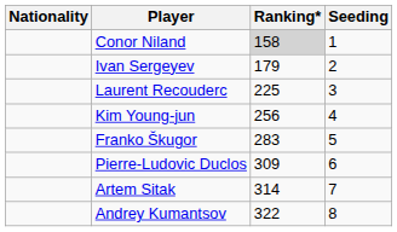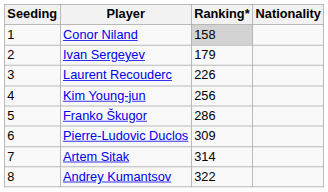 <table class="wikitable" border="1">
 <tr>
-<th>Nationality</th>
+<th>Seeding</th>
 <th>Player</th>
 <th>Ranking*</th>
-<th>Seeding</th>
+<th>Nationality</th>
 </tr>
 <tr>
-<td></td>
+<td>1</td>
 <td><a href='#'>Conor Niland</a></td>
 <td style="background: lightgrey;">158</td>
-<td>1</td>
+<td></td>
 </tr>
 <tr>
-<td></td>
+<td>2</td>
 <td><a href='#'>Ivan Sergeyev</a></td>
 <td>179</td>
-<td>2</td>
+<td></td>
 </tr>
 <tr>
+<td>3</td>
+<td><a href='#'>Laurent Recouderc</a></td>
+<td>226</td>
 <td></td>
-<td><a href='#'>Laurent Recouderc</a></td>
-<td>225</td>
-<td>3</td>
 </tr>
 <tr>
-<td></td>
+<td>4</td>
 <td><a href='#'>Kim Young-jun</a></td>
 <td>256</td>
-<td>4</td>
+<td></td>
 </tr>
 <tr>
+<td>5</td>
+<td><a href='#'>Franko Škugor</a></td>
+<td>286</td>
 <td></td>
-<td><a href='#'>Franko Škugor</a></td>
-<td>283</td>
-<td>5</td>
 </tr>
 <tr>
-<td></td>
+<td>6</td>
 <td><a href='#'>Pierre-Ludovic Duclos</a></td>
 <td>309</td>
-<td>6</td>
+<td></td>
 </tr>
 <tr>
-<td></td>
+<td>7</td>
 <td><a href='#'>Artem Sitak</a></td>
 <td>314</td>
-<td>7</td>
+<td></td>
 </tr>
 <tr>
-<td></td>
+<td>8</td>
 <td><a href='#'>Andrey Kumantsov</a></td>
 <td>322</td>
-<td>8</td>
+<td></td>
 </tr>
 </table>
